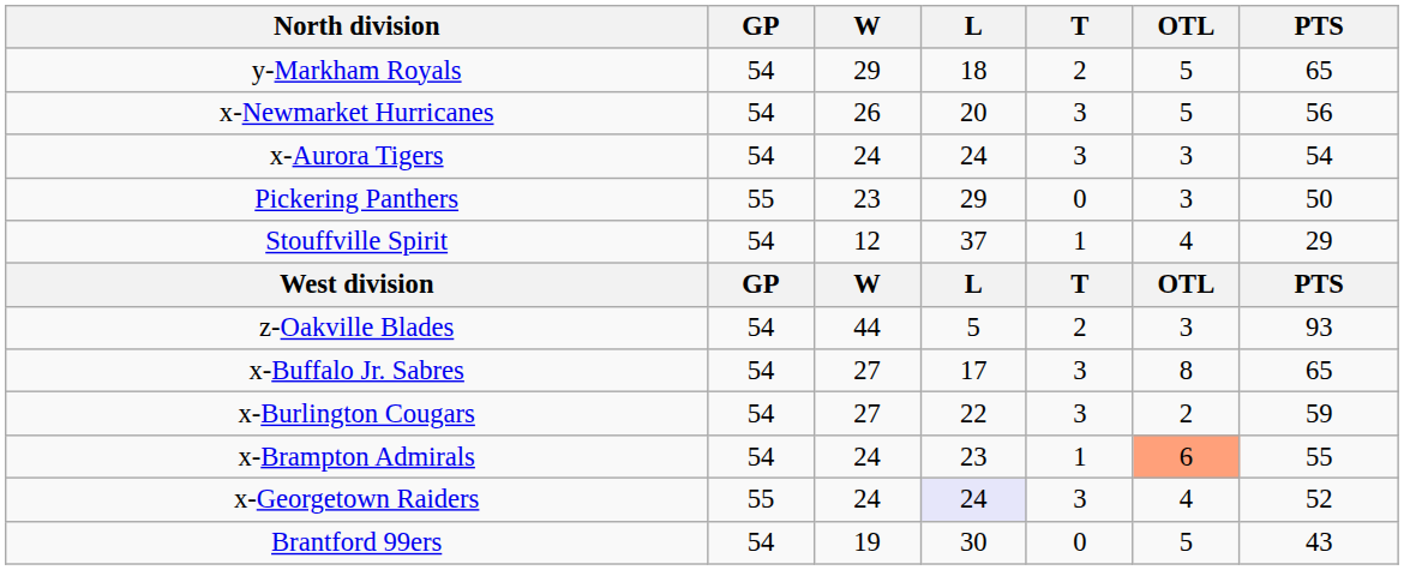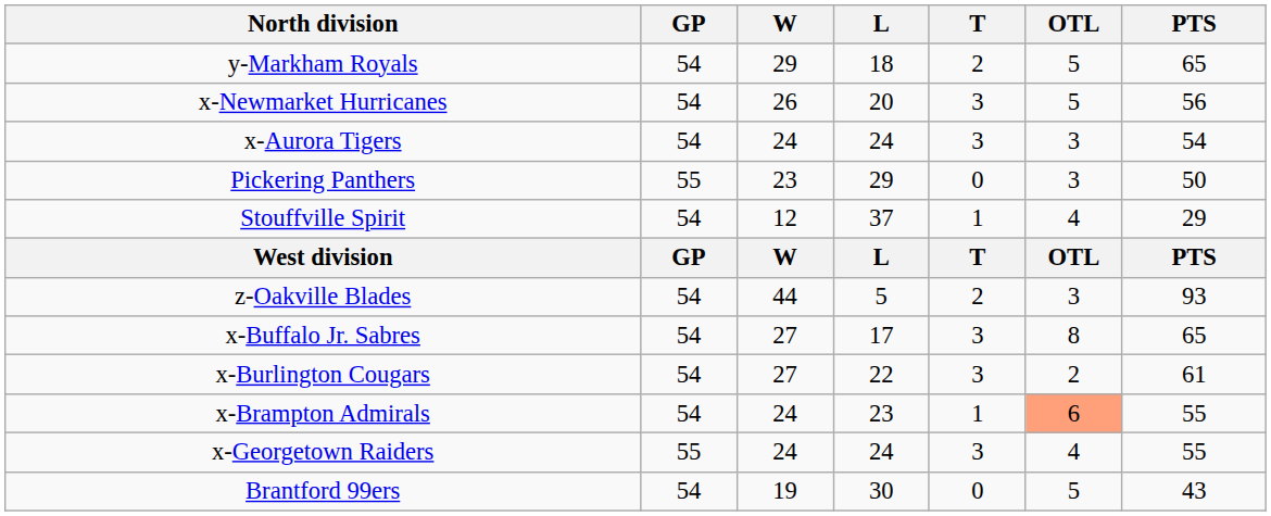 <table class="wikitable" style="text-align:center">
 <tr>
 <th bgcolor="#DDDDFF" width="33%">North division</th>
 <th bgcolor="#DDDDFF" width="5%">GP</th>
 <th bgcolor="#DDDDFF" width="5%">W</th>
 <th bgcolor="#DDDDFF" width="5%">L</th>
 <th bgcolor="#DDDDFF" width="5%">T</th>
 <th bgcolor="#DDDDFF" width="5%">OTL</th>
 <th bgcolor="#DDDDFF" width="7.5%">PTS</th>
 </tr>
 <tr>
 <td>y-<a href='#'>Markham Royals</a></td>
 <td>54</td>
 <td>29</td>
 <td>18</td>
 <td>2</td>
 <td>5</td>
 <td>65</td>
 </tr>
 <tr>
 <td>x-<a href='#'>Newmarket Hurricanes</a></td>
 <td>54</td>
 <td>26</td>
 <td>20</td>
 <td>3</td>
 <td>5</td>
 <td>56</td>
 </tr>
 <tr>
 <td>x-<a href='#'>Aurora Tigers</a></td>
 <td>54</td>
 <td>24</td>
 <td>24</td>
 <td>3</td>
 <td>3</td>
 <td>54</td>
 </tr>
 <tr>
 <td><a href='#'>Pickering Panthers</a></td>
 <td>55</td>
 <td>23</td>
 <td>29</td>
 <td>0</td>
 <td>3</td>
 <td>50</td>
 </tr>
 <tr>
 <td><a href='#'>Stouffville Spirit</a></td>
 <td>54</td>
 <td>12</td>
 <td>37</td>
 <td>1</td>
 <td>4</td>
 <td>29</td>
 </tr>
 <tr>
 <th bgcolor="#DDDDFF" width="33%">West division</th>
 <th bgcolor="#DDDDFF" width="5%">GP</th>
 <th bgcolor="#DDDDFF" width="5%">W</th>
 <th bgcolor="#DDDDFF" width="5%">L</th>
 <th bgcolor="#DDDDFF" width="5%">T</th>
 <th bgcolor="#DDDDFF" width="5%">OTL</th>
 <th bgcolor="#DDDDFF" width="7.5%">PTS</th>
 </tr>
 <tr>
 <td>z-<a href='#'>Oakville Blades</a></td>
 <td>54</td>
 <td>44</td>
 <td>5</td>
 <td>2</td>
 <td>3</td>
 <td>93</td>
 </tr>
 <tr>
 <td>x-<a href='#'>Buffalo Jr. Sabres</a></td>
 <td>54</td>
 <td>27</td>
 <td>17</td>
 <td>3</td>
 <td>8</td>
 <td>65</td>
 </tr>
 <tr>
 <td>x-<a href='#'>Burlington Cougars</a></td>
 <td>54</td>
 <td>27</td>
 <td>22</td>
 <td>3</td>
 <td>2</td>
-<td>59</td>
+<td>61</td>
 </tr>
 <tr>
 <td>x-<a href='#'>Brampton Admirals</a></td>
 <td>54</td>
 <td>24</td>
 <td>23</td>
 <td>1</td>
 <td style="background: lightsalmon;">6</td>
 <td>55</td>
 </tr>
 <tr>
 <td>x-<a href='#'>Georgetown Raiders</a></td>
 <td>55</td>
 <td>24</td>
-<td style="background: lavender;">24</td>
+<td>24</td>
 <td>3</td>
 <td>4</td>
-<td>52</td>
+<td>55</td>
 </tr>
 <tr>
 <td><a href='#'>Brantford 99ers</a></td>
 <td>54</td>
 <td>19</td>
 <td>30</td>
 <td>0</td>
 <td>5</td>
 <td>43</td>
 </tr>
 </table>
